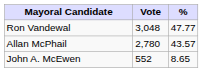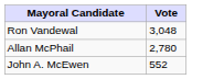 <table class="wikitable">
 <tr>
 <th style="background:#ddf; width:200px;">Mayoral Candidate </th>
 <th style="background:#ddf; width:50px;">Vote</th>
-<th style="background:#ddf; width:30px;">%</th>
 </tr>
 <tr>
 <td>Ron Vandewal</td>
 <td>3,048</td>
-<td>47.77</td>
 </tr>
 <tr>
 <td>Allan McPhail</td>
 <td>2,780</td>
-<td>43.57</td>
 </tr>
 <tr>
 <td>John A. McEwen</td>
 <td>552</td>
-<td>8.65</td>
 </tr>
 </table>
